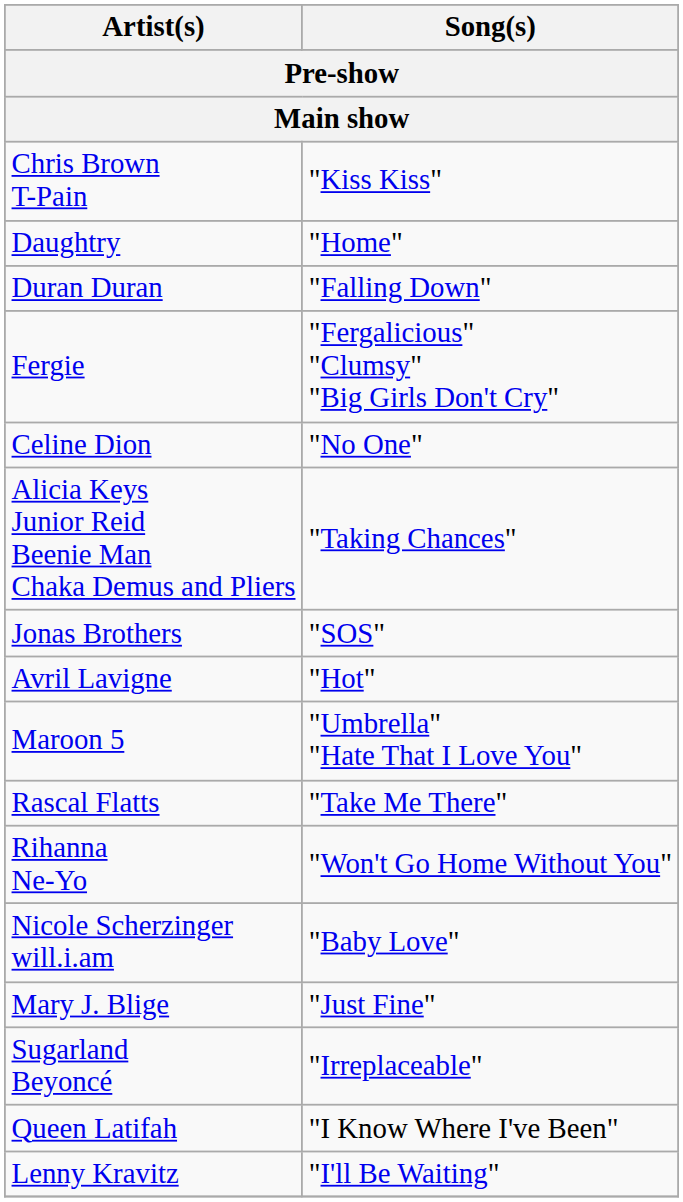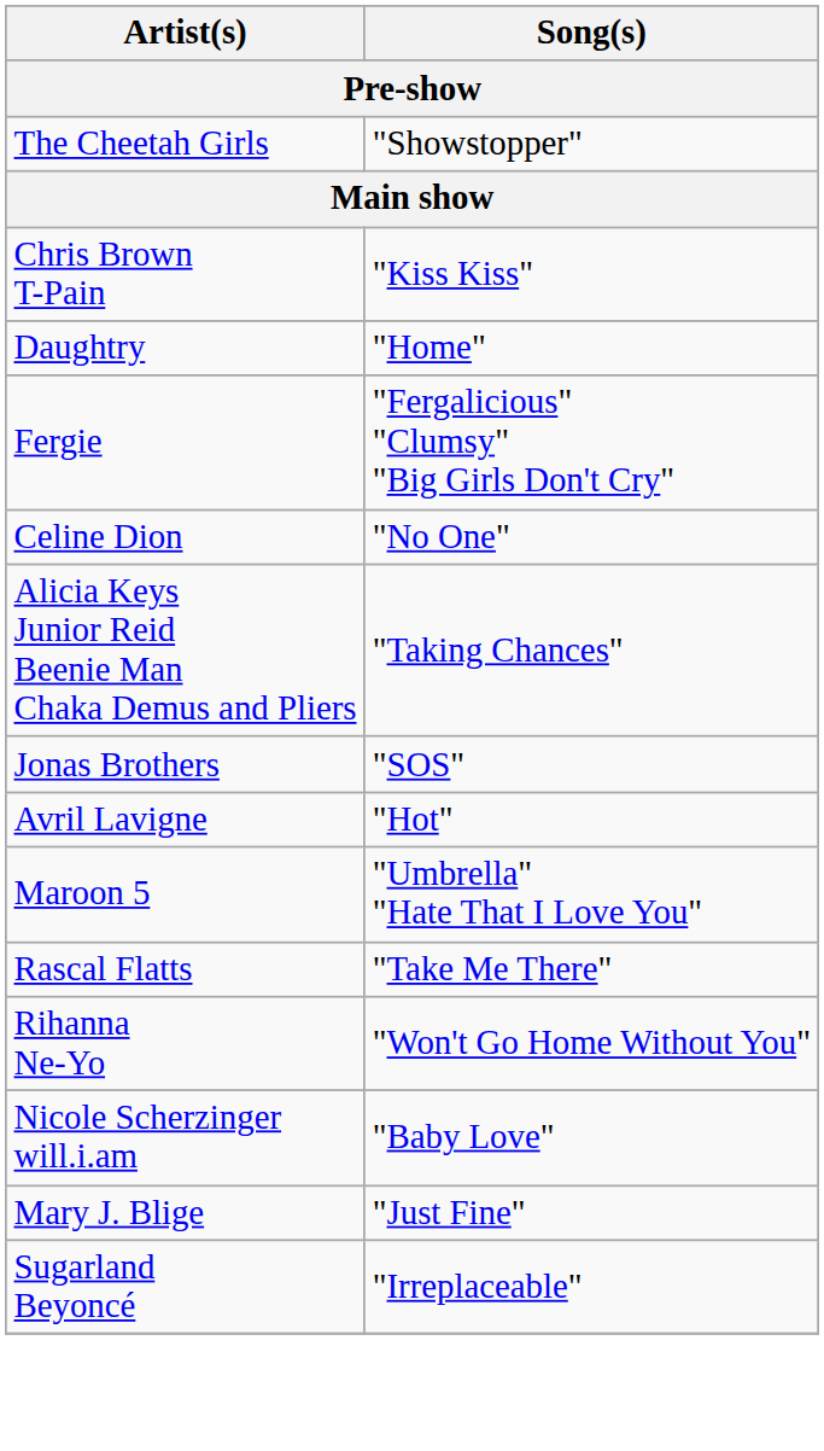 <table class="wikitable">
 <tr>
 <th>Artist(s)</th>
 <th>Song(s)</th>
 </tr>
 <tr>
 <th colspan="2">Pre-show</th>
+</tr>
+<tr>
+<td><a href='#'>The Cheetah Girls</a></td>
+<td>"Showstopper"</td>
 </tr>
 <tr>
 <th colspan="2">Main show</th>
 </tr>
 <tr>
 <td><a href='#'>Chris Brown</a><br><a href='#'>T-Pain</a></td>
 <td>"<a href='#'>Kiss Kiss</a>"</td>
 </tr>
 <tr>
 <td><a href='#'>Daughtry</a></td>
 <td>"<a href='#'>Home</a>"</td>
-</tr>
-<tr>
-<td><a href='#'>Duran Duran</a></td>
-<td>"<a href='#'>Falling Down</a>"</td>
 </tr>
 <tr>
 <td><a href='#'>Fergie</a></td>
 <td>"<a href='#'>Fergalicious</a>"<br>"<a href='#'>Clumsy</a>"<br>"<a href='#'>Big Girls Don't Cry</a>"</td>
 </tr>
 <tr>
 <td><a href='#'>Celine Dion</a></td>
 <td>"<a href='#'>No One</a>"</td>
 </tr>
 <tr>
 <td><a href='#'>Alicia Keys</a><br><a href='#'>Junior Reid</a><br><a href='#'>Beenie Man</a><br><a href='#'>Chaka Demus and Pliers</a></td>
 <td>"<a href='#'>Taking Chances</a>"</td>
 </tr>
 <tr>
 <td><a href='#'>Jonas Brothers</a></td>
 <td>"<a href='#'>SOS</a>"</td>
 </tr>
 <tr>
 <td><a href='#'>Avril Lavigne</a></td>
 <td>"<a href='#'>Hot</a>"</td>
 </tr>
 <tr>
 <td><a href='#'>Maroon 5</a></td>
 <td>"<a href='#'>Umbrella</a>"<br>"<a href='#'>Hate That I Love You</a>"</td>
 </tr>
 <tr>
 <td><a href='#'>Rascal Flatts</a></td>
 <td>"<a href='#'>Take Me There</a>"</td>
 </tr>
 <tr>
 <td><a href='#'>Rihanna</a><br><a href='#'>Ne-Yo</a></td>
 <td>"<a href='#'>Won't Go Home Without You</a>"</td>
 </tr>
 <tr>
 <td><a href='#'>Nicole Scherzinger</a><br><a href='#'>will.i.am</a></td>
 <td>"<a href='#'>Baby Love</a>"</td>
 </tr>
 <tr>
 <td><a href='#'>Mary J. Blige</a></td>
 <td>"<a href='#'>Just Fine</a>"</td>
 </tr>
 <tr>
 <td><a href='#'>Sugarland</a><br><a href='#'>Beyoncé</a></td>
 <td>"<a href='#'>Irreplaceable</a>"</td>
 </tr>
 <tr>
-<td><a href='#'>Queen Latifah</a></td>
-<td>"I Know Where I've Been"</td>
-</tr>
-<tr>
-<td><a href='#'>Lenny Kravitz</a></td>
-<td>"<a href='#'>I'll Be Waiting</a>"</td>
-</tr>
-<tr>
 </tr>
 </table>
